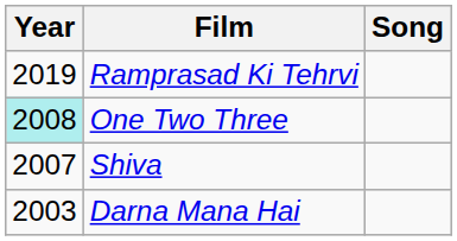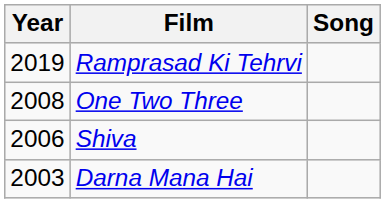 <table class="wikitable sortable">
 <tr>
 <th>Year</th>
 <th>Film</th>
 <th>Song</th>
 </tr>
 <tr>
 <td>2019</td>
 <td><em><a href='#'>Ramprasad Ki Tehrvi</a></em></td>
 <td></td>
 </tr>
 <tr>
-<td style="background: paleturquoise;">2008</td>
+<td>2008</td>
 <td><em><a href='#'>One Two Three</a></em></td>
 <td></td>
 </tr>
 <tr>
-<td>2007</td>
+<td>2006</td>
 <td><em><a href='#'>Shiva</a></em></td>
 <td></td>
 </tr>
 <tr>
 <td>2003</td>
 <td><em><a href='#'>Darna Mana Hai</a></em></td>
 <td></td>
 </tr>
 </table>
